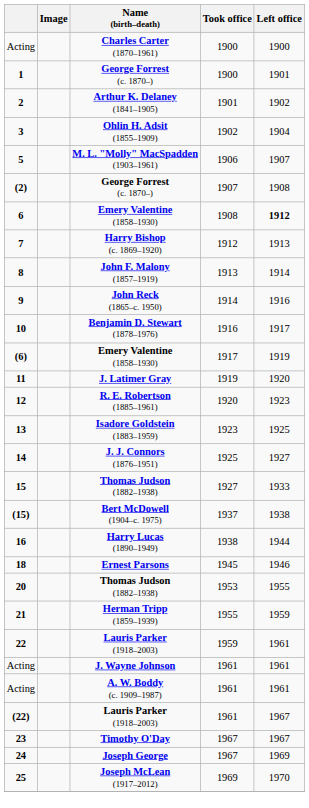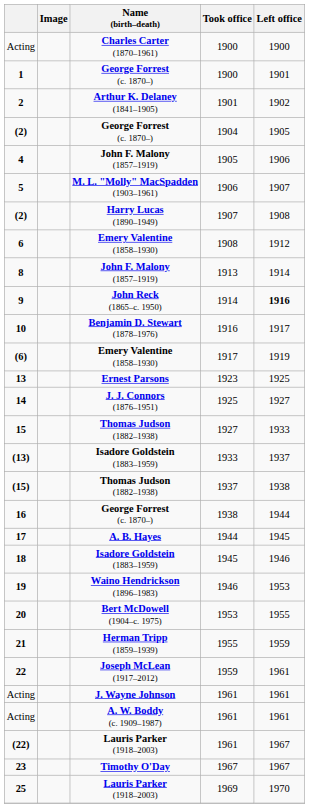 <table class="wikitable" style="text-align:center">
 <tr>
 <th></th>
 <th>Image</th>
 <th>Name<br><small>(birth–death)</small></th>
 <th>Took office</th>
 <th>Left office</th>
 </tr>
 <tr>
 <td>Acting</td>
 <td></td>
 <td><strong><a href='#'>Charles Carter</a></strong><br><small>(1870–1961)</small></td>
 <td>1900</td>
 <td>1900</td>
 </tr>
 <tr>
 <td><strong>1</strong></td>
 <td></td>
 <td><strong><a href='#'>George Forrest</a></strong><br><small>(c. 1870–)</small></td>
 <td>1900</td>
 <td>1901</td>
 </tr>
 <tr>
 <td><strong>2</strong></td>
 <td></td>
 <td><strong><a href='#'>Arthur K. Delaney</a></strong><br><small>(1841–1905)</small></td>
 <td>1901</td>
 <td>1902</td>
 </tr>
 <tr>
-<td><strong>3</strong></td>
+<td><strong>(2)</strong></td>
 <td></td>
-<td><strong><a href='#'>Ohlin H. Adsit</a></strong><br><small>(1855–1909)</small></td>
-<td>1902</td>
+<td><strong>George Forrest</strong><br><small>(c. 1870–)</small></td>
 <td>1904</td>
+<td>1905</td>
+</tr>
+<tr>
+<td><strong>4</strong></td>
+<td></td>
+<td><strong>John F. Malony</strong><br><small>(1857–1919)</small></td>
+<td>1905</td>
+<td>1906</td>
 </tr>
 <tr>
 <td><strong>5</strong></td>
 <td></td>
 <td><strong><a href='#'>M. L. "Molly" MacSpadden</a></strong><br><small>(1903–1961)</small></td>
 <td>1906</td>
 <td>1907</td>
 </tr>
 <tr>
 <td><strong>(2)</strong></td>
 <td></td>
-<td><strong>George Forrest</strong><br><small>(c. 1870–)</small></td>
+<td><strong><a href='#'>Harry Lucas</a></strong><br><small>(1890–1949)</small></td>
 <td>1907</td>
 <td>1908</td>
 </tr>
 <tr>
 <td><strong>6</strong></td>
 <td></td>
 <td><strong><a href='#'>Emery Valentine</a></strong><br><small>(1858–1930)</small></td>
 <td>1908</td>
-<td><strong>1912</strong></td>
-</tr>
-<tr>
-<td><strong>7</strong></td>
-<td></td>
-<td><strong><a href='#'>Harry Bishop</a></strong><br><small>(c. 1869–1920)</small></td>
 <td>1912</td>
-<td>1913</td>
 </tr>
 <tr>
 <td><strong>8</strong></td>
 <td></td>
 <td><strong><a href='#'>John F. Malony</a></strong><br><small>(1857–1919)</small></td>
 <td>1913</td>
 <td>1914</td>
 </tr>
 <tr>
 <td><strong>9</strong></td>
 <td></td>
 <td><strong><a href='#'>John Reck</a></strong><br><small>(1865–c. 1950)</small></td>
 <td>1914</td>
-<td>1916</td>
+<td><strong>1916</strong></td>
 </tr>
 <tr>
 <td><strong>10</strong></td>
 <td></td>
 <td><strong><a href='#'>Benjamin D. Stewart</a></strong><br><small>(1878–1976)</small></td>
 <td>1916</td>
 <td>1917</td>
 </tr>
 <tr>
 <td><strong>(6)</strong></td>
 <td></td>
 <td><strong>Emery Valentine</strong><br><small>(1858–1930)</small></td>
 <td>1917</td>
 <td>1919</td>
 </tr>
 <tr>
-<td><strong>11</strong></td>
-<td></td>
-<td><strong><a href='#'>J. Latimer Gray</a></strong></td>
-<td>1919</td>
-<td>1920</td>
-</tr>
-<tr>
-<td><strong>12</strong></td>
-<td></td>
-<td><strong><a href='#'>R. E. Robertson</a></strong><br><small>(1885–1961)</small></td>
-<td>1920</td>
-<td>1923</td>
-</tr>
-<tr>
 <td><strong>13</strong></td>
 <td></td>
-<td><strong><a href='#'>Isadore Goldstein</a></strong><br><small>(1883–1959)</small></td>
+<td><strong><a href='#'>Ernest Parsons</a></strong></td>
 <td>1923</td>
 <td>1925</td>
 </tr>
 <tr>
 <td><strong>14</strong></td>
 <td></td>
 <td><strong><a href='#'>J. J. Connors</a></strong><br><small>(1876–1951)</small></td>
 <td>1925</td>
 <td>1927</td>
 </tr>
 <tr>
 <td><strong>15</strong></td>
 <td></td>
 <td><strong><a href='#'>Thomas Judson</a></strong><br><small>(1882–1938)</small></td>
 <td>1927</td>
 <td>1933</td>
 </tr>
 <tr>
+<td><strong>(13)</strong></td>
+<td></td>
+<td><strong>Isadore Goldstein</strong><br><small>(1883–1959)</small></td>
+<td>1933</td>
+<td>1937</td>
+</tr>
+<tr>
 <td><strong>(15)</strong></td>
 <td></td>
-<td><strong><a href='#'>Bert McDowell</a></strong><br><small>(1904–c. 1975)</small></td>
+<td><strong>Thomas Judson</strong><br><small>(1882–1938)</small></td>
 <td>1937</td>
 <td>1938</td>
 </tr>
 <tr>
 <td><strong>16</strong></td>
 <td></td>
-<td><strong><a href='#'>Harry Lucas</a></strong><br><small>(1890–1949)</small></td>
+<td><strong>George Forrest</strong><br><small>(c. 1870–)</small></td>
 <td>1938</td>
 <td>1944</td>
 </tr>
 <tr>
+<td><strong>17</strong></td>
+<td></td>
+<td><strong><a href='#'>A. B. Hayes</a></strong></td>
+<td>1944</td>
+<td>1945</td>
+</tr>
+<tr>
 <td><strong>18</strong></td>
 <td></td>
-<td><strong><a href='#'>Ernest Parsons</a></strong></td>
+<td><strong><a href='#'>Isadore Goldstein</a></strong><br><small>(1883–1959)</small></td>
 <td>1945</td>
 <td>1946</td>
 </tr>
 <tr>
+<td><strong>19</strong></td>
+<td></td>
+<td><strong><a href='#'>Waino Hendrickson</a></strong><br><small>(1896–1983)</small></td>
+<td>1946</td>
+<td>1953</td>
+</tr>
+<tr>
 <td><strong>20</strong></td>
 <td></td>
-<td><strong>Thomas Judson</strong><br><small>(1882–1938)</small></td>
+<td><strong><a href='#'>Bert McDowell</a></strong><br><small>(1904–c. 1975)</small></td>
 <td>1953</td>
 <td>1955</td>
 </tr>
 <tr>
 <td><strong>21</strong></td>
 <td></td>
 <td><strong><a href='#'>Herman Tripp</a></strong><br><small>(1859–1939)</small></td>
 <td>1955</td>
 <td>1959</td>
 </tr>
 <tr>
 <td><strong>22</strong></td>
 <td></td>
-<td><strong><a href='#'>Lauris Parker</a></strong><br><small>(1918–2003)</small></td>
+<td><strong><a href='#'>Joseph McLean</a></strong><br><small>(1917–2012)</small></td>
 <td>1959</td>
 <td>1961</td>
 </tr>
 <tr>
 <td>Acting</td>
 <td></td>
 <td><strong><a href='#'>J. Wayne Johnson</a></strong></td>
 <td>1961</td>
 <td>1961</td>
 </tr>
 <tr>
 <td>Acting</td>
 <td></td>
 <td><strong><a href='#'>A. W. Boddy</a></strong><br><small>(c. 1909–1987)</small></td>
 <td>1961</td>
 <td>1961</td>
 </tr>
 <tr>
 <td><strong>(22)</strong></td>
 <td></td>
 <td><strong>Lauris Parker</strong><br><small>(1918–2003)</small></td>
 <td>1961</td>
 <td>1967</td>
 </tr>
 <tr>
 <td><strong>23</strong></td>
 <td></td>
 <td><strong><a href='#'>Timothy O'Day</a></strong></td>
 <td>1967</td>
 <td>1967</td>
 </tr>
 <tr>
-<td><strong>24</strong></td>
-<td></td>
-<td><strong><a href='#'>Joseph George</a></strong></td>
-<td>1967</td>
-<td>1969</td>
-</tr>
-<tr>
 <td><strong>25</strong></td>
 <td></td>
-<td><strong><a href='#'>Joseph McLean</a></strong><br><small>(1917–2012)</small></td>
+<td><strong><a href='#'>Lauris Parker</a></strong><br><small>(1918–2003)</small></td>
 <td>1969</td>
 <td>1970</td>
 </tr>
 <tr>
 </tr>
 </table>
